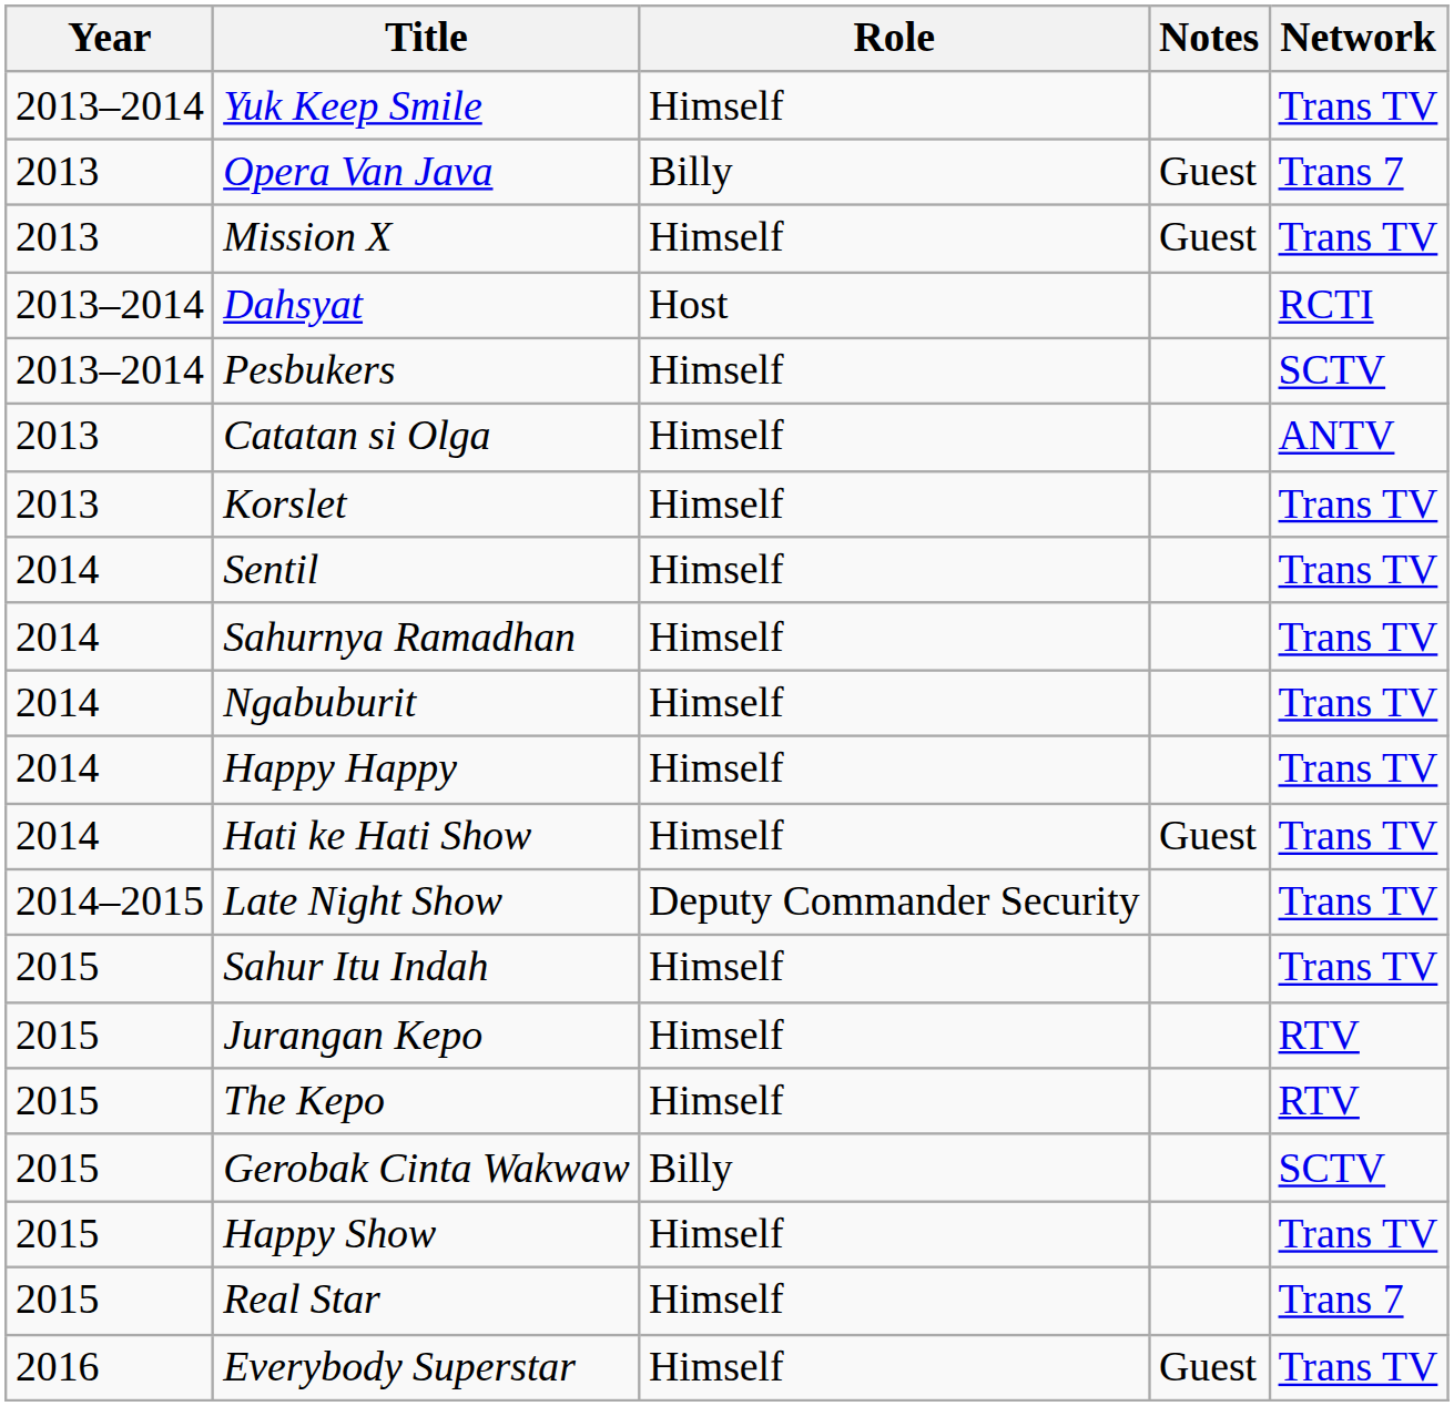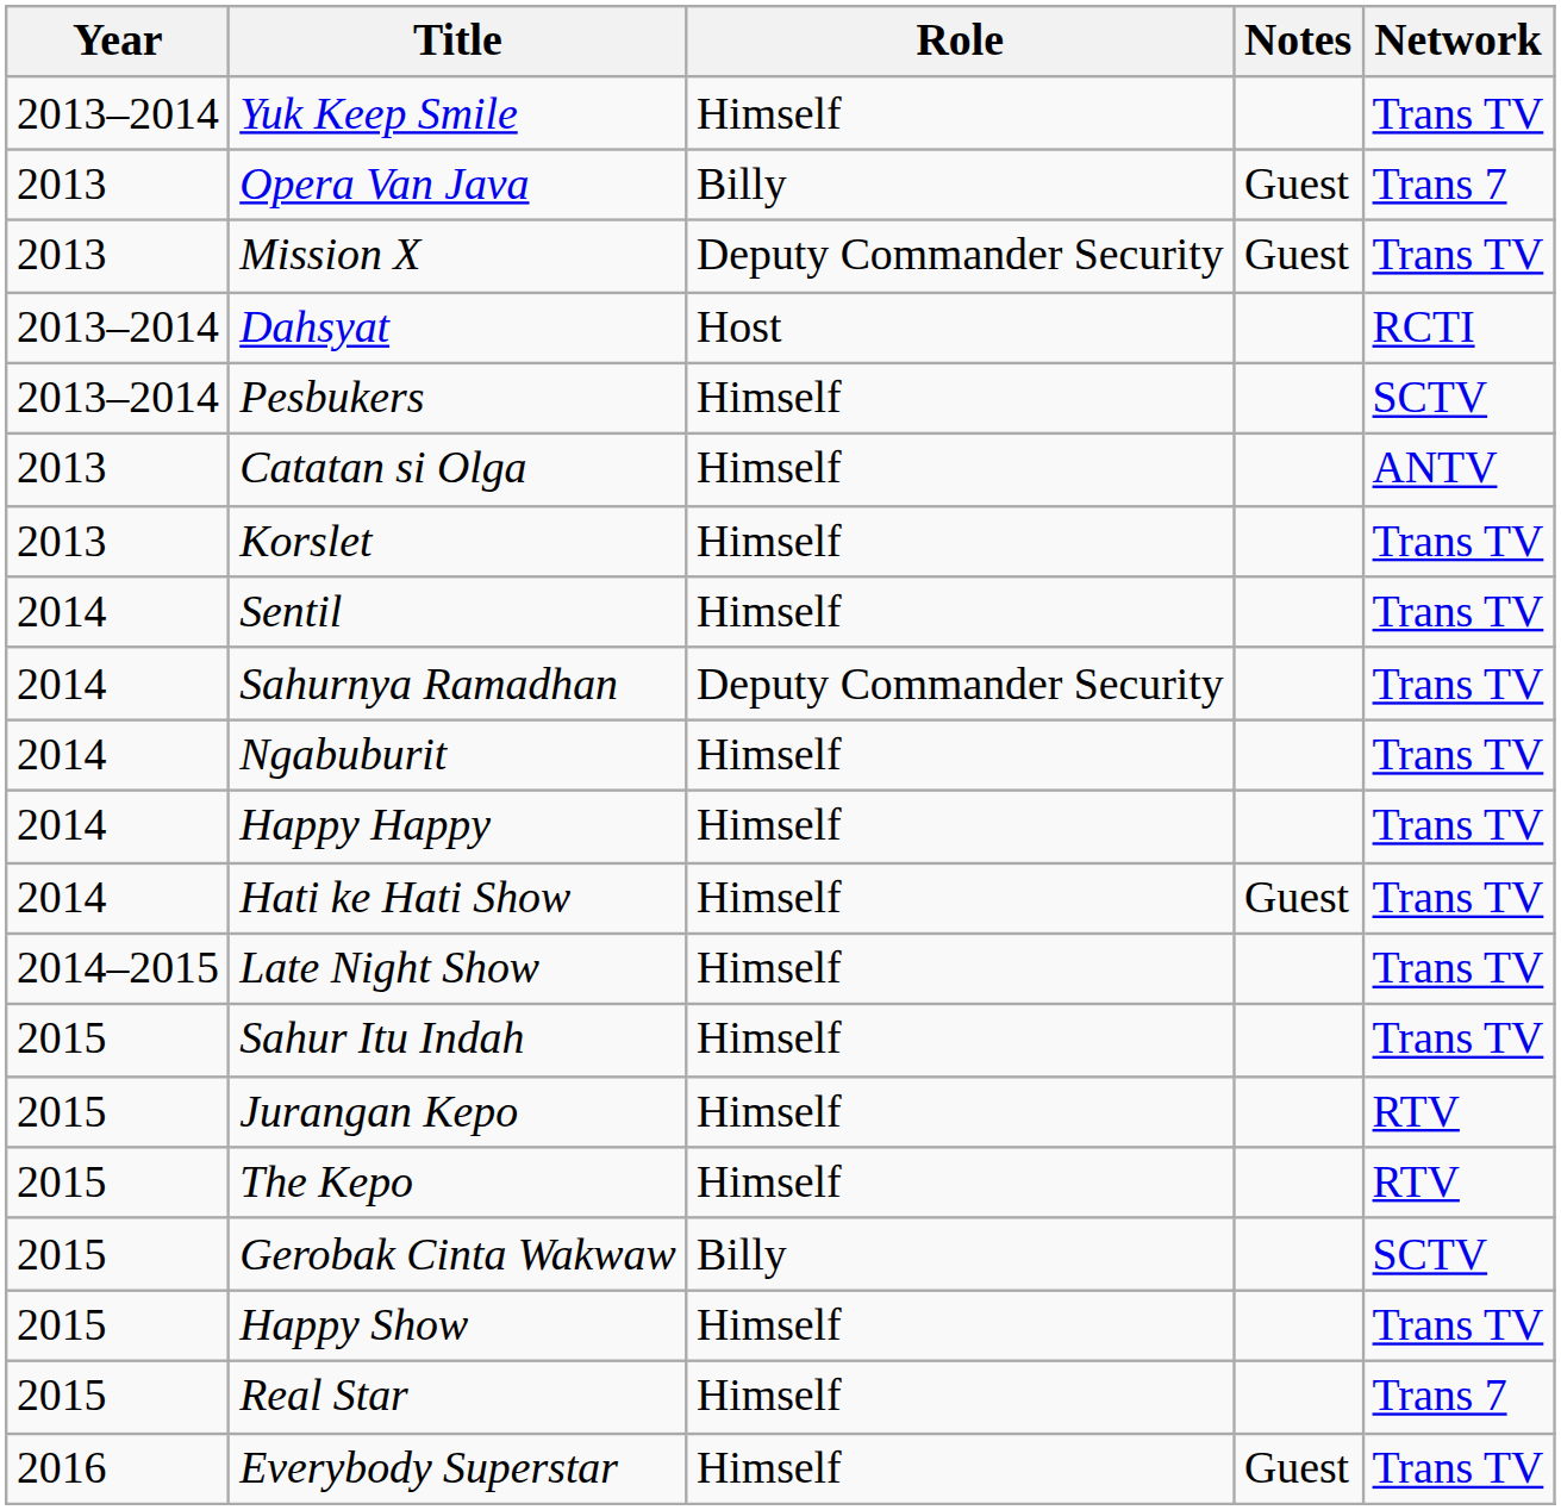 <table class="wikitable">
 <tr>
 <th>Year</th>
 <th>Title</th>
 <th>Role</th>
 <th>Notes</th>
 <th>Network</th>
 </tr>
 <tr>
 <td>2013–2014</td>
 <td><em><a href='#'>Yuk Keep Smile</a></em></td>
 <td>Himself</td>
 <td></td>
 <td><a href='#'>Trans TV</a></td>
 </tr>
 <tr>
 <td>2013</td>
 <td><em><a href='#'>Opera Van Java</a></em></td>
 <td>Billy</td>
 <td>Guest</td>
 <td><a href='#'>Trans 7</a></td>
 </tr>
 <tr>
 <td>2013</td>
 <td><em>Mission X</em></td>
-<td>Himself</td>
+<td>Deputy Commander Security</td>
 <td>Guest</td>
 <td><a href='#'>Trans TV</a></td>
 </tr>
 <tr>
 <td>2013–2014</td>
 <td><em><a href='#'>Dahsyat</a></em></td>
 <td>Host</td>
 <td></td>
 <td><a href='#'>RCTI</a></td>
 </tr>
 <tr>
 <td>2013–2014</td>
 <td><em>Pesbukers</em></td>
 <td>Himself</td>
 <td></td>
 <td><a href='#'>SCTV</a></td>
 </tr>
 <tr>
 <td>2013</td>
 <td><em>Catatan si Olga</em></td>
 <td>Himself</td>
 <td></td>
 <td><a href='#'>ANTV</a></td>
 </tr>
 <tr>
 <td>2013</td>
 <td><em>Korslet</em></td>
 <td>Himself</td>
 <td></td>
 <td><a href='#'>Trans TV</a></td>
 </tr>
 <tr>
 <td>2014</td>
 <td><em>Sentil</em></td>
 <td>Himself</td>
 <td></td>
 <td><a href='#'>Trans TV</a></td>
 </tr>
 <tr>
 <td>2014</td>
 <td><em>Sahurnya Ramadhan</em></td>
-<td>Himself</td>
+<td>Deputy Commander Security</td>
 <td></td>
 <td><a href='#'>Trans TV</a></td>
 </tr>
 <tr>
 <td>2014</td>
 <td><em>Ngabuburit</em></td>
 <td>Himself</td>
 <td></td>
 <td><a href='#'>Trans TV</a></td>
 </tr>
 <tr>
 <td>2014</td>
 <td><em>Happy Happy</em></td>
 <td>Himself</td>
 <td></td>
 <td><a href='#'>Trans TV</a></td>
 </tr>
 <tr>
 <td>2014</td>
 <td><em>Hati ke Hati Show</em></td>
 <td>Himself</td>
 <td>Guest</td>
 <td><a href='#'>Trans TV</a></td>
 </tr>
 <tr>
 <td>2014–2015</td>
 <td><em>Late Night Show</em></td>
-<td>Deputy Commander Security</td>
+<td>Himself</td>
 <td></td>
 <td><a href='#'>Trans TV</a></td>
 </tr>
 <tr>
 <td>2015</td>
 <td><em>Sahur Itu Indah</em></td>
 <td>Himself</td>
 <td></td>
 <td><a href='#'>Trans TV</a></td>
 </tr>
 <tr>
 <td>2015</td>
 <td><em>Jurangan Kepo</em></td>
 <td>Himself</td>
 <td></td>
 <td><a href='#'>RTV</a></td>
 </tr>
 <tr>
 <td>2015</td>
 <td><em>The Kepo</em></td>
 <td>Himself</td>
 <td></td>
 <td><a href='#'>RTV</a></td>
 </tr>
 <tr>
 <td>2015</td>
 <td><em>Gerobak Cinta Wakwaw</em></td>
 <td>Billy</td>
 <td></td>
 <td><a href='#'>SCTV</a></td>
 </tr>
 <tr>
 <td>2015</td>
 <td><em>Happy Show</em></td>
 <td>Himself</td>
 <td></td>
 <td><a href='#'>Trans TV</a></td>
 </tr>
 <tr>
 <td>2015</td>
 <td><em>Real Star</em></td>
 <td>Himself</td>
 <td></td>
 <td><a href='#'>Trans 7</a></td>
 </tr>
 <tr>
 <td>2016</td>
 <td><em>Everybody Superstar</em></td>
 <td>Himself</td>
 <td>Guest</td>
 <td><a href='#'>Trans TV</a></td>
 </tr>
 <tr>
 </tr>
 </table>
